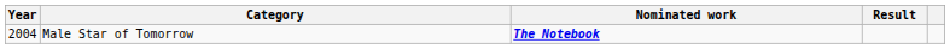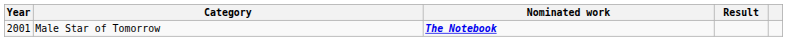 <table class=wikitable>
 <tr>
 <th scope="col" style="width:1em;">Year</th>
 <th scope="col" style="width:39em;">Category</th>
 <th scope="col" style="width:29em;">Nominated work</th>
 <th scope="col" style="width:5em;">Result</th>
 <th scope="col" style="width:1em;"></th>
 </tr>
 <tr>
-<td>2004</td>
+<td>2001</td>
 <td>Male Star of Tomorrow</td>
 <td><strong><em><a href='#'>The Notebook</a></em></strong></td>
 <td></td>
 <td></td>
 </tr>
 </table>
